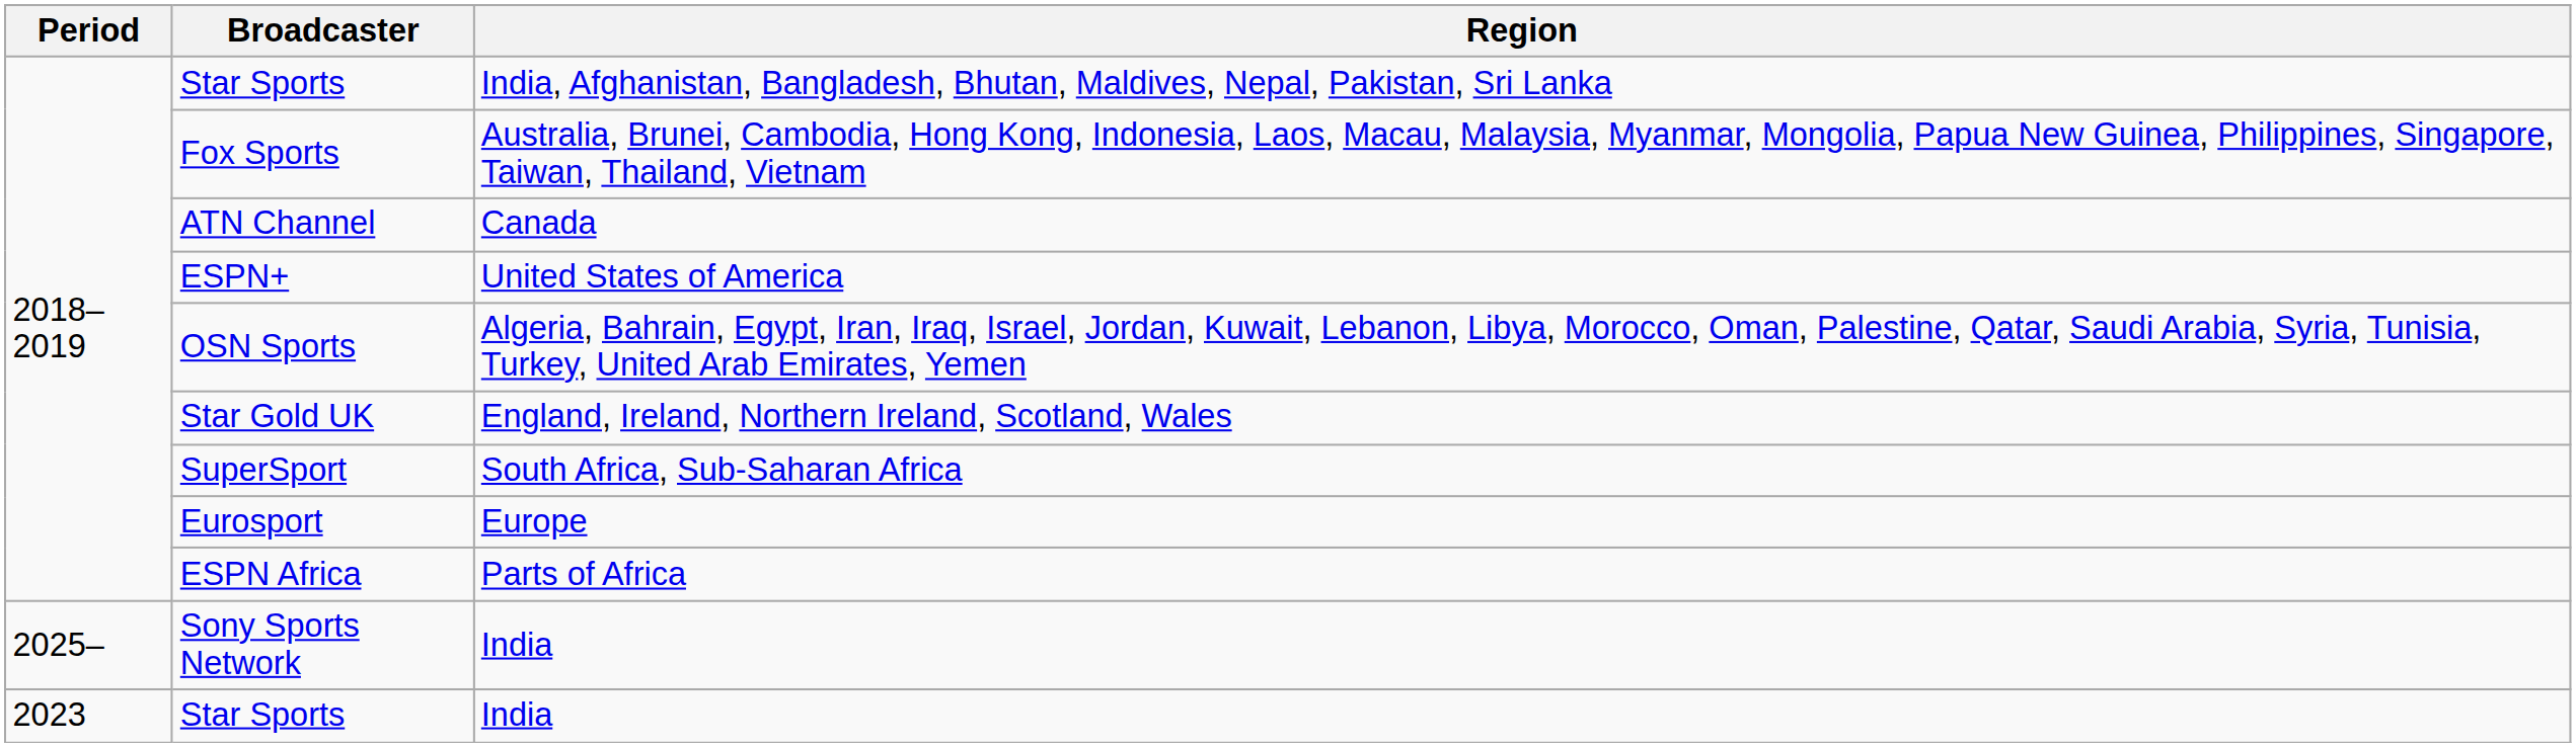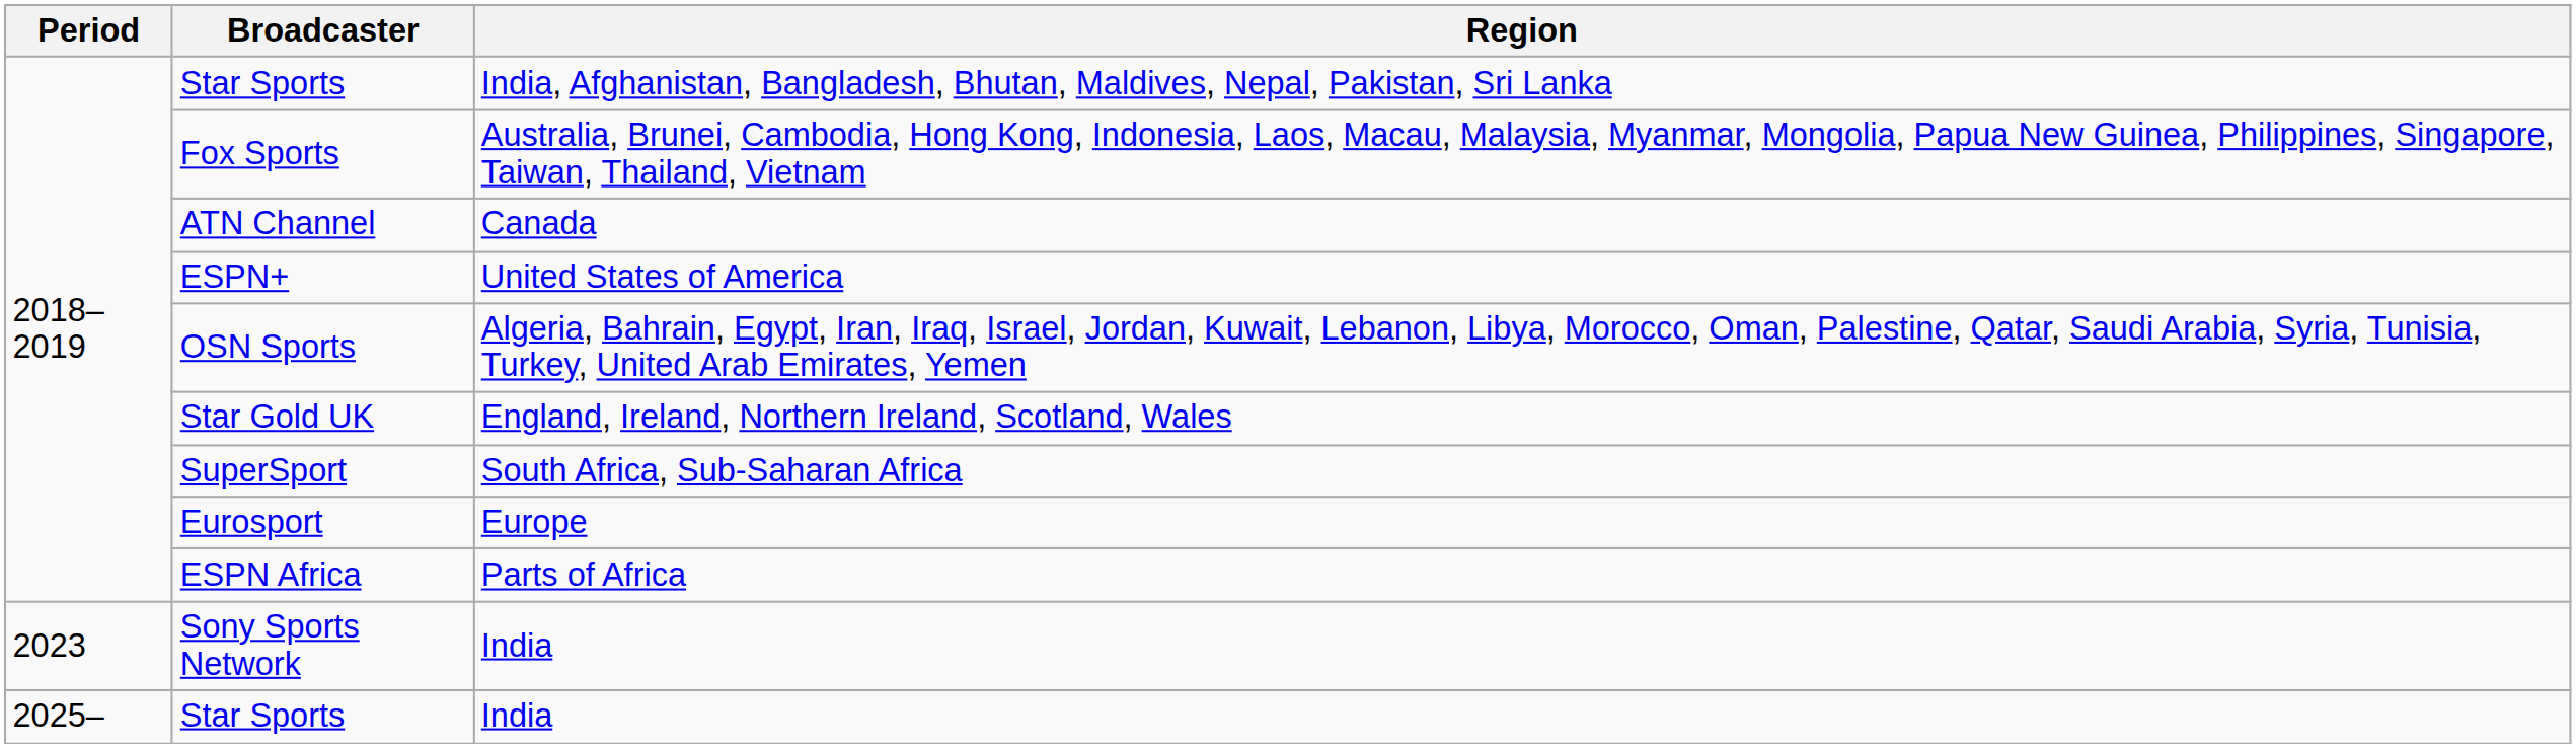 <table class="wikitable" style="text-align:left;">
 <tr>
 <th>Period</th>
 <th>Broadcaster</th>
 <th>Region</th>
 </tr>
 <tr>
 <td rowspan = 9>2018–2019</td>
 <td><a href='#'>Star Sports</a></td>
 <td><a href='#'>India</a>, <a href='#'>Afghanistan</a>, <a href='#'>Bangladesh</a>, <a href='#'>Bhutan</a>, <a href='#'>Maldives</a>, <a href='#'>Nepal</a>, <a href='#'>Pakistan</a>, <a href='#'>Sri Lanka</a></td>
 </tr>
 <tr>
 <td><a href='#'>Fox Sports</a></td>
 <td><a href='#'>Australia</a>, <a href='#'>Brunei</a>, <a href='#'>Cambodia</a>, <a href='#'>Hong Kong</a>, <a href='#'>Indonesia</a>, <a href='#'>Laos</a>, <a href='#'>Macau</a>, <a href='#'>Malaysia</a>, <a href='#'>Myanmar</a>, <a href='#'>Mongolia</a>, <a href='#'>Papua New Guinea</a>, <a href='#'>Philippines</a>, <a href='#'>Singapore</a>, <a href='#'>Taiwan</a>, <a href='#'>Thailand</a>, <a href='#'>Vietnam</a></td>
 </tr>
 <tr>
 <td><a href='#'>ATN Channel</a></td>
 <td><a href='#'>Canada</a></td>
 </tr>
 <tr>
 <td><a href='#'>ESPN+</a></td>
 <td><a href='#'>United States of America</a></td>
 </tr>
 <tr>
 <td><a href='#'>OSN Sports</a></td>
 <td><a href='#'>Algeria</a>, <a href='#'>Bahrain</a>, <a href='#'>Egypt</a>, <a href='#'>Iran</a>, <a href='#'>Iraq</a>, <a href='#'>Israel</a>, <a href='#'>Jordan</a>, <a href='#'>Kuwait</a>, <a href='#'>Lebanon</a>, <a href='#'>Libya</a>, <a href='#'>Morocco</a>, <a href='#'>Oman</a>, <a href='#'>Palestine</a>, <a href='#'>Qatar</a>, <a href='#'>Saudi Arabia</a>, <a href='#'>Syria</a>, <a href='#'>Tunisia</a>, <a href='#'>Turkey</a>, <a href='#'>United Arab Emirates</a>, <a href='#'>Yemen</a></td>
 </tr>
 <tr>
 <td><a href='#'>Star Gold UK</a></td>
 <td><a href='#'>England</a>, <a href='#'>Ireland</a>, <a href='#'>Northern Ireland</a>, <a href='#'>Scotland</a>, <a href='#'>Wales</a></td>
 </tr>
 <tr>
 <td><a href='#'>SuperSport</a></td>
 <td><a href='#'>South Africa</a>, <a href='#'>Sub-Saharan Africa</a></td>
 </tr>
 <tr>
 <td><a href='#'>Eurosport</a></td>
 <td><a href='#'>Europe</a></td>
 </tr>
 <tr>
 <td><a href='#'>ESPN Africa</a></td>
 <td><a href='#'>Parts of Africa</a></td>
 </tr>
 <tr>
-<td>2025–</td>
+<td>2023</td>
 <td><a href='#'>Sony Sports Network</a></td>
 <td><a href='#'>India</a></td>
 </tr>
 <tr>
-<td>2023</td>
+<td>2025–</td>
 <td><a href='#'>Star Sports</a></td>
 <td><a href='#'>India</a></td>
 </tr>
 </table>
